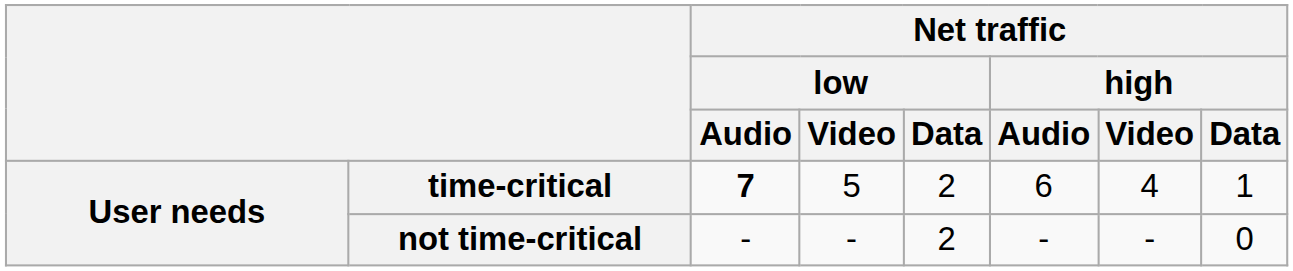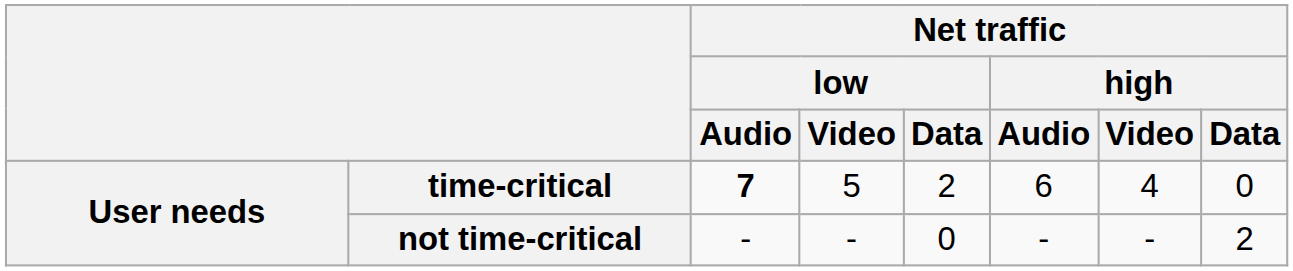 <table class="wikitable" style="margin: 1em auto 1em auto;">
 <tr>
 <th colspan=2 rowspan=3> </th>
 <th colspan=6>Net traffic</th>
 </tr>
 <tr>
 <th colspan=3>low</th>
 <th colspan=3>high</th>
 </tr>
 <tr>
 <th>Audio</th>
 <th>Video</th>
 <th>Data</th>
 <th>Audio</th>
 <th>Video</th>
 <th>Data</th>
 </tr>
 <tr>
 <th rowspan="2" style="width:160px;">User needs</th>
 <th width=160>time-critical</th>
 <td align=center><strong>7</strong></td>
 <td align=center>5</td>
 <td align=center>2</td>
 <td align=center>6</td>
 <td align=center>4</td>
-<td align=center>1</td>
+<td align=center>0</td>
 </tr>
 <tr>
 <th>not time-critical</th>
 <td align=center>-</td>
 <td align=center>-</td>
-<td align=center>2</td>
+<td align=center>0</td>
 <td align=center>-</td>
 <td align=center>-</td>
-<td align=center>0</td>
+<td align=center>2</td>
 </tr>
 </table>
